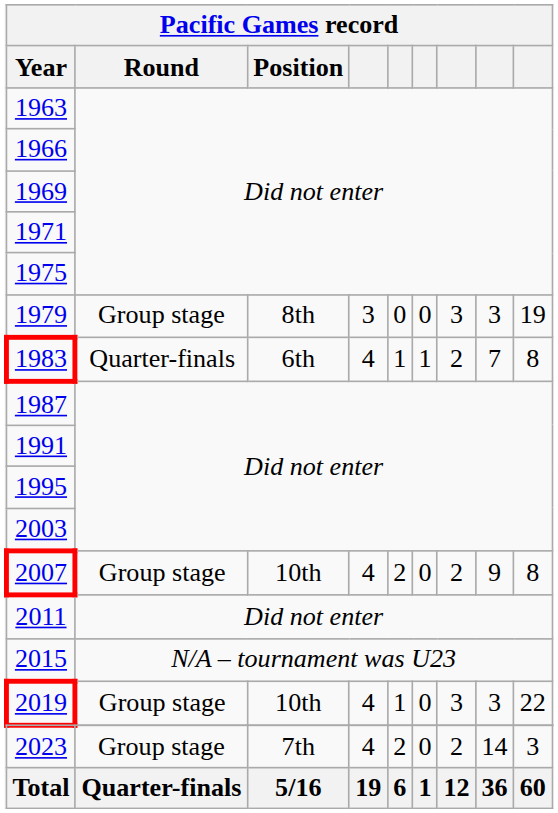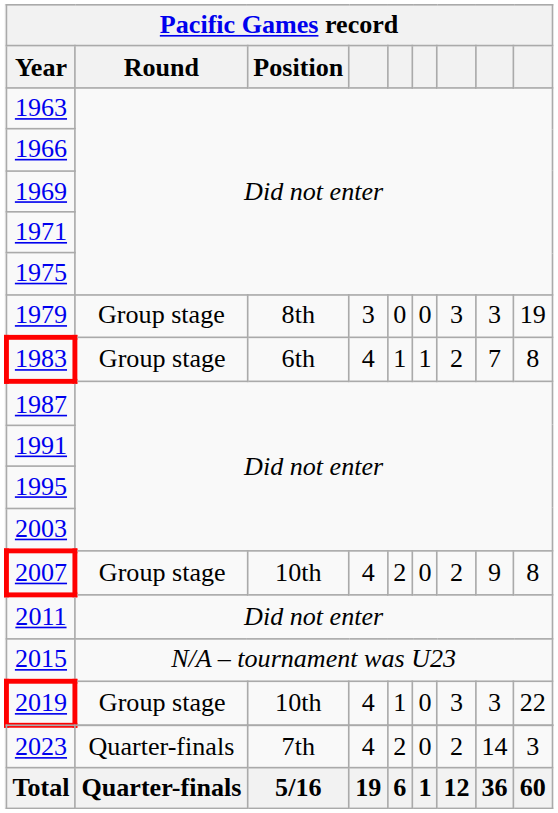 <table class="wikitable" style="text-align:center">
 <tr>
 <th colspan=9><a href='#'>Pacific Games</a> record</th>
 </tr>
 <tr>
 <th>Year</th>
 <th>Round</th>
 <th>Position</th>
 <th></th>
 <th></th>
 <th></th>
 <th></th>
 <th></th>
 <th></th>
 </tr>
 <tr>
 <td> <a href='#'>1963</a></td>
 <td rowspan=5 colspan=8><em>Did not enter</em></td>
 </tr>
 <tr>
 <td> <a href='#'>1966</a></td>
 </tr>
 <tr>
 <td> <a href='#'>1969</a></td>
 </tr>
 <tr>
 <td> <a href='#'>1971</a></td>
 </tr>
 <tr>
 <td> <a href='#'>1975</a></td>
 </tr>
 <tr>
 <td> <a href='#'>1979</a></td>
 <td>Group stage</td>
 <td>8th</td>
 <td>3</td>
 <td>0</td>
 <td>0</td>
 <td>3</td>
 <td>3</td>
 <td>19</td>
 </tr>
 <tr>
 <td style="border: 3px solid red"> <a href='#'>1983</a></td>
-<td>Quarter-finals</td>
+<td>Group stage</td>
 <td>6th</td>
 <td>4</td>
 <td>1</td>
 <td>1</td>
 <td>2</td>
 <td>7</td>
 <td>8</td>
 </tr>
 <tr>
 <td> <a href='#'>1987</a></td>
 <td rowspan=4 colspan=8><em>Did not enter</em></td>
 </tr>
 <tr>
 <td> <a href='#'>1991</a></td>
 </tr>
 <tr>
 <td> <a href='#'>1995</a></td>
 </tr>
 <tr>
 <td> <a href='#'>2003</a></td>
 </tr>
 <tr>
 <td style="border: 3px solid red"> <a href='#'>2007</a></td>
 <td>Group stage</td>
 <td>10th</td>
 <td>4</td>
 <td>2</td>
 <td>0</td>
 <td>2</td>
 <td>9</td>
 <td>8</td>
 </tr>
 <tr>
 <td> <a href='#'>2011</a></td>
 <td colspan=8><em>Did not enter</em></td>
 </tr>
 <tr>
 <td> <a href='#'>2015</a></td>
 <td colspan=8><em>N/A – tournament was U23</em></td>
 </tr>
 <tr>
 <td style="border: 3px solid red"> <a href='#'>2019</a></td>
 <td>Group stage</td>
 <td>10th</td>
 <td>4</td>
 <td>1</td>
 <td>0</td>
 <td>3</td>
 <td>3</td>
 <td>22</td>
 </tr>
 <tr>
 </tr>
 <tr>
 <td> <a href='#'>2023</a></td>
-<td>Group stage</td>
+<td>Quarter-finals</td>
 <td>7th</td>
 <td>4</td>
 <td>2</td>
 <td>0</td>
 <td>2</td>
 <td>14</td>
 <td>3</td>
 </tr>
 <tr>
 <th><strong>Total</strong></th>
 <th><strong>Quarter-finals</strong></th>
 <th><strong>5/16</strong></th>
 <th>19</th>
 <th>6</th>
 <th>1</th>
 <th>12</th>
 <th>36</th>
 <th>60</th>
 </tr>
 </table>
